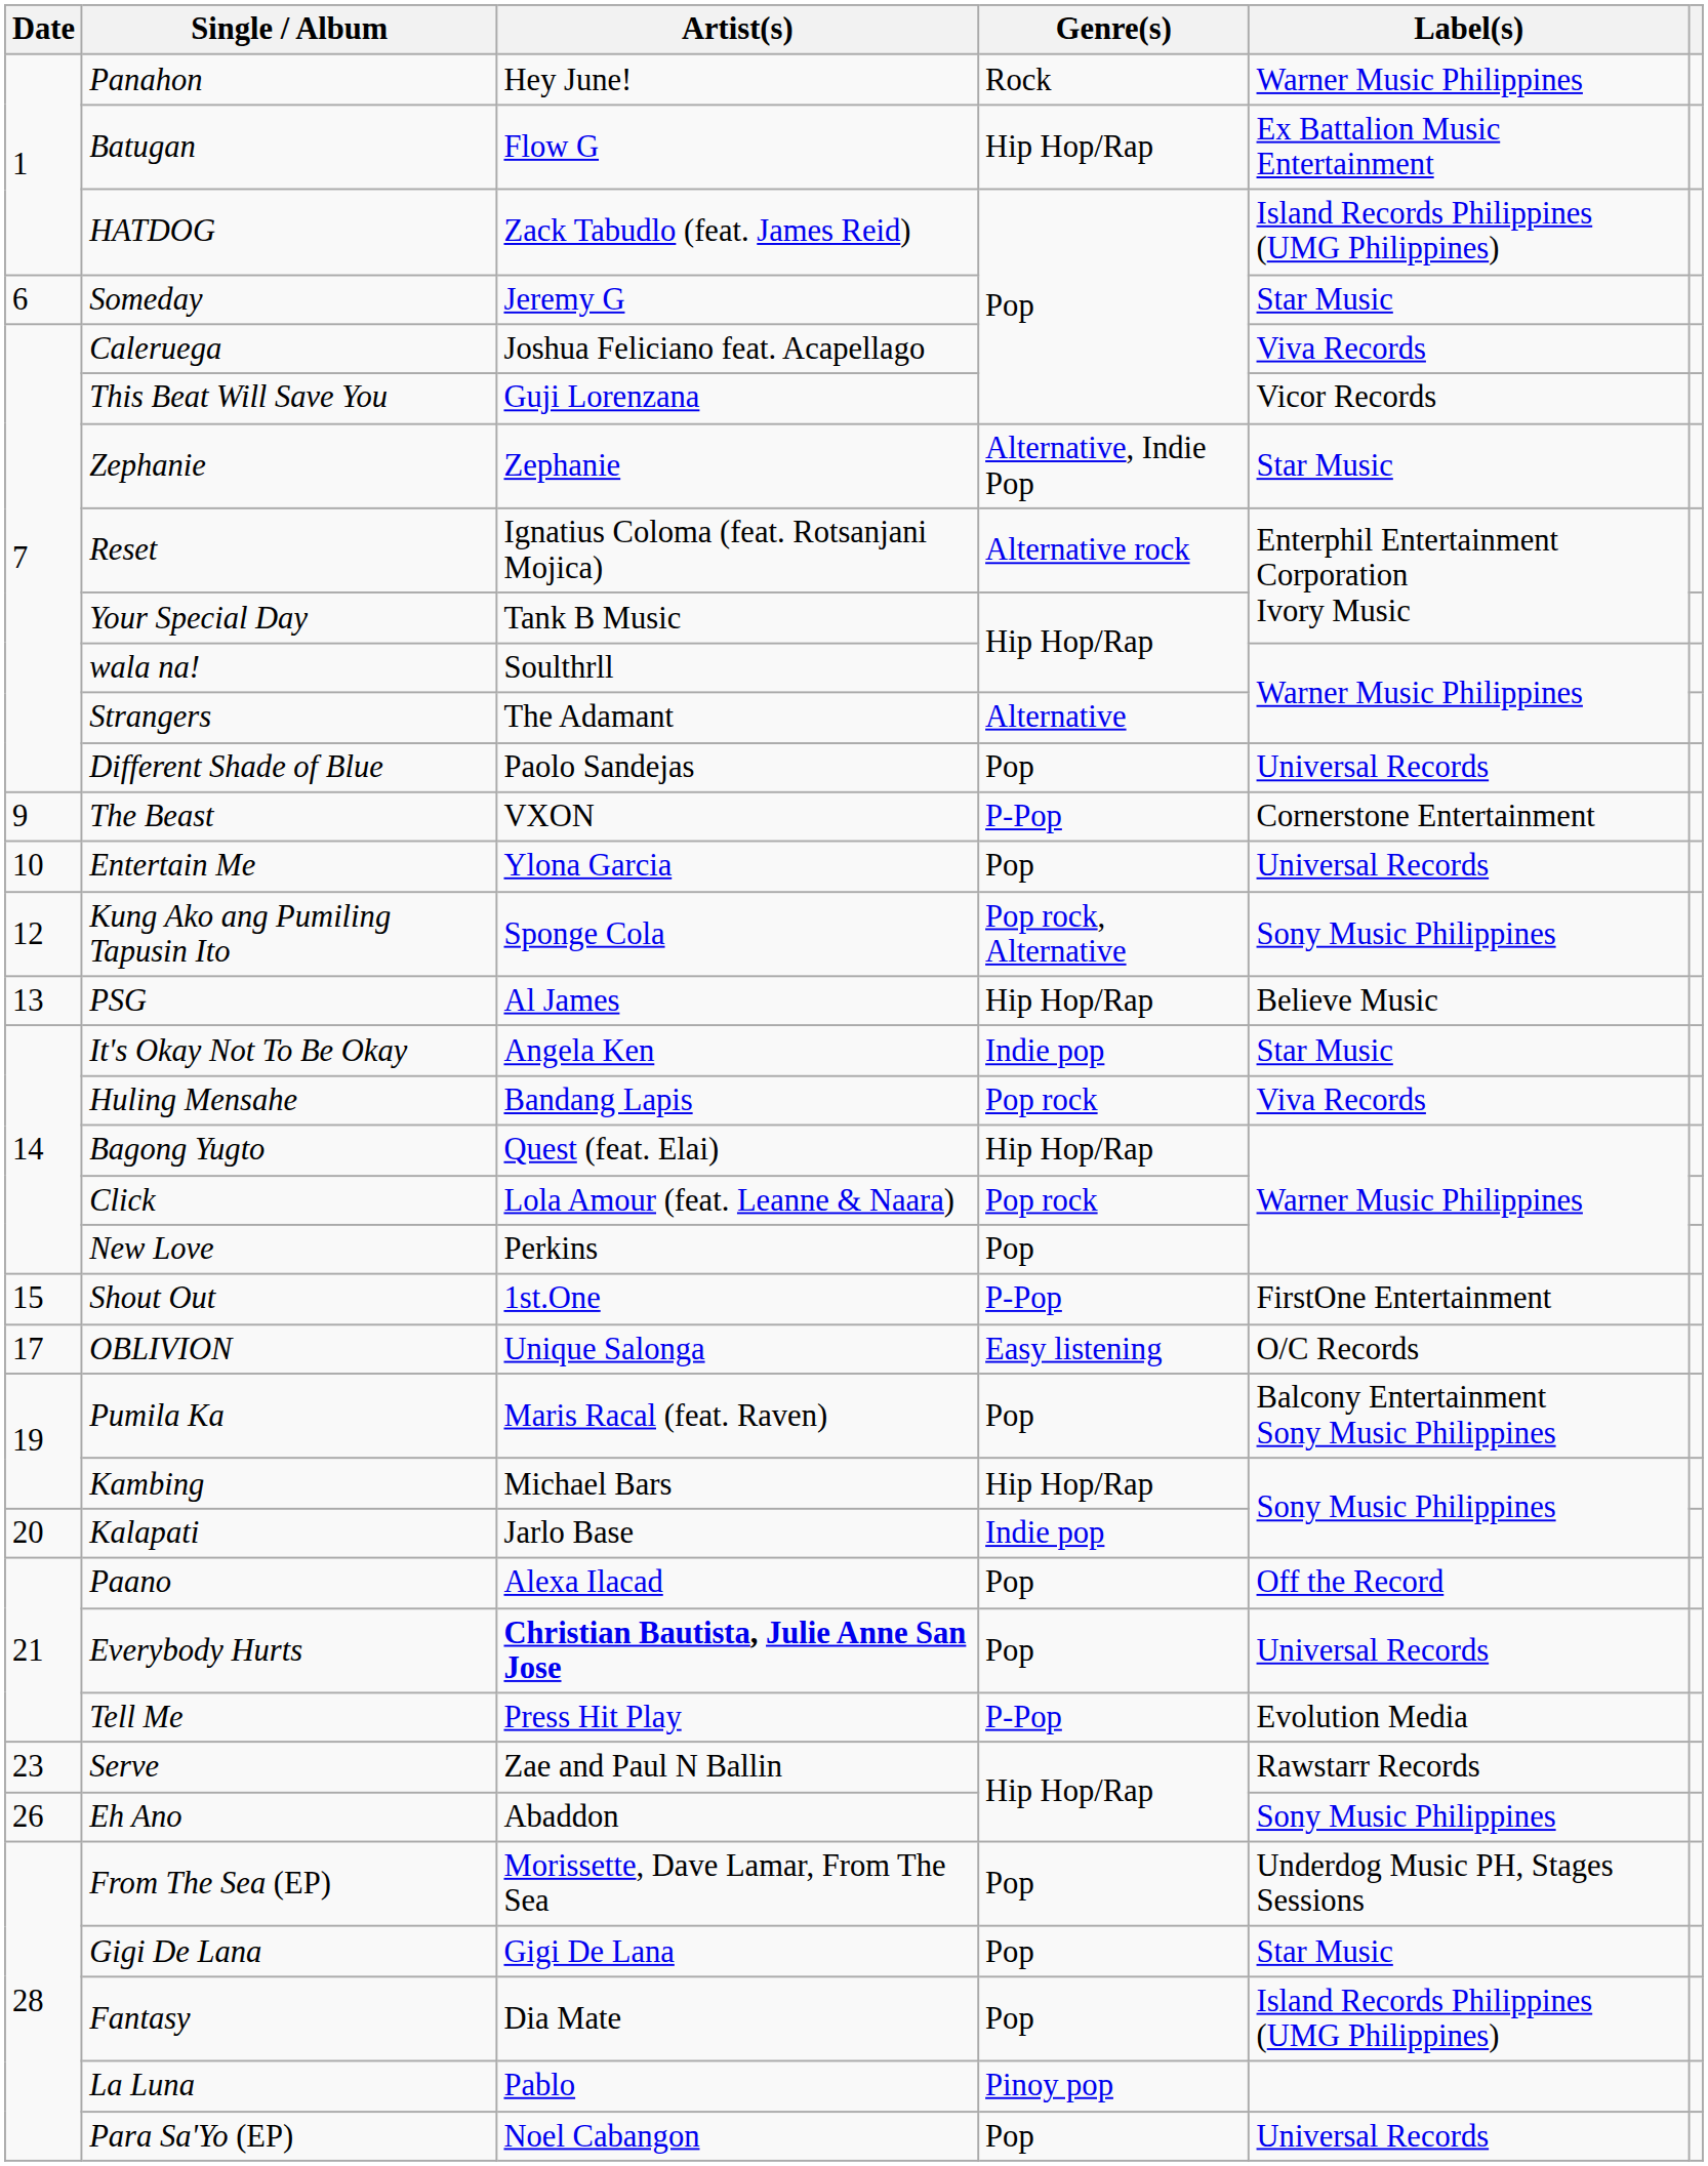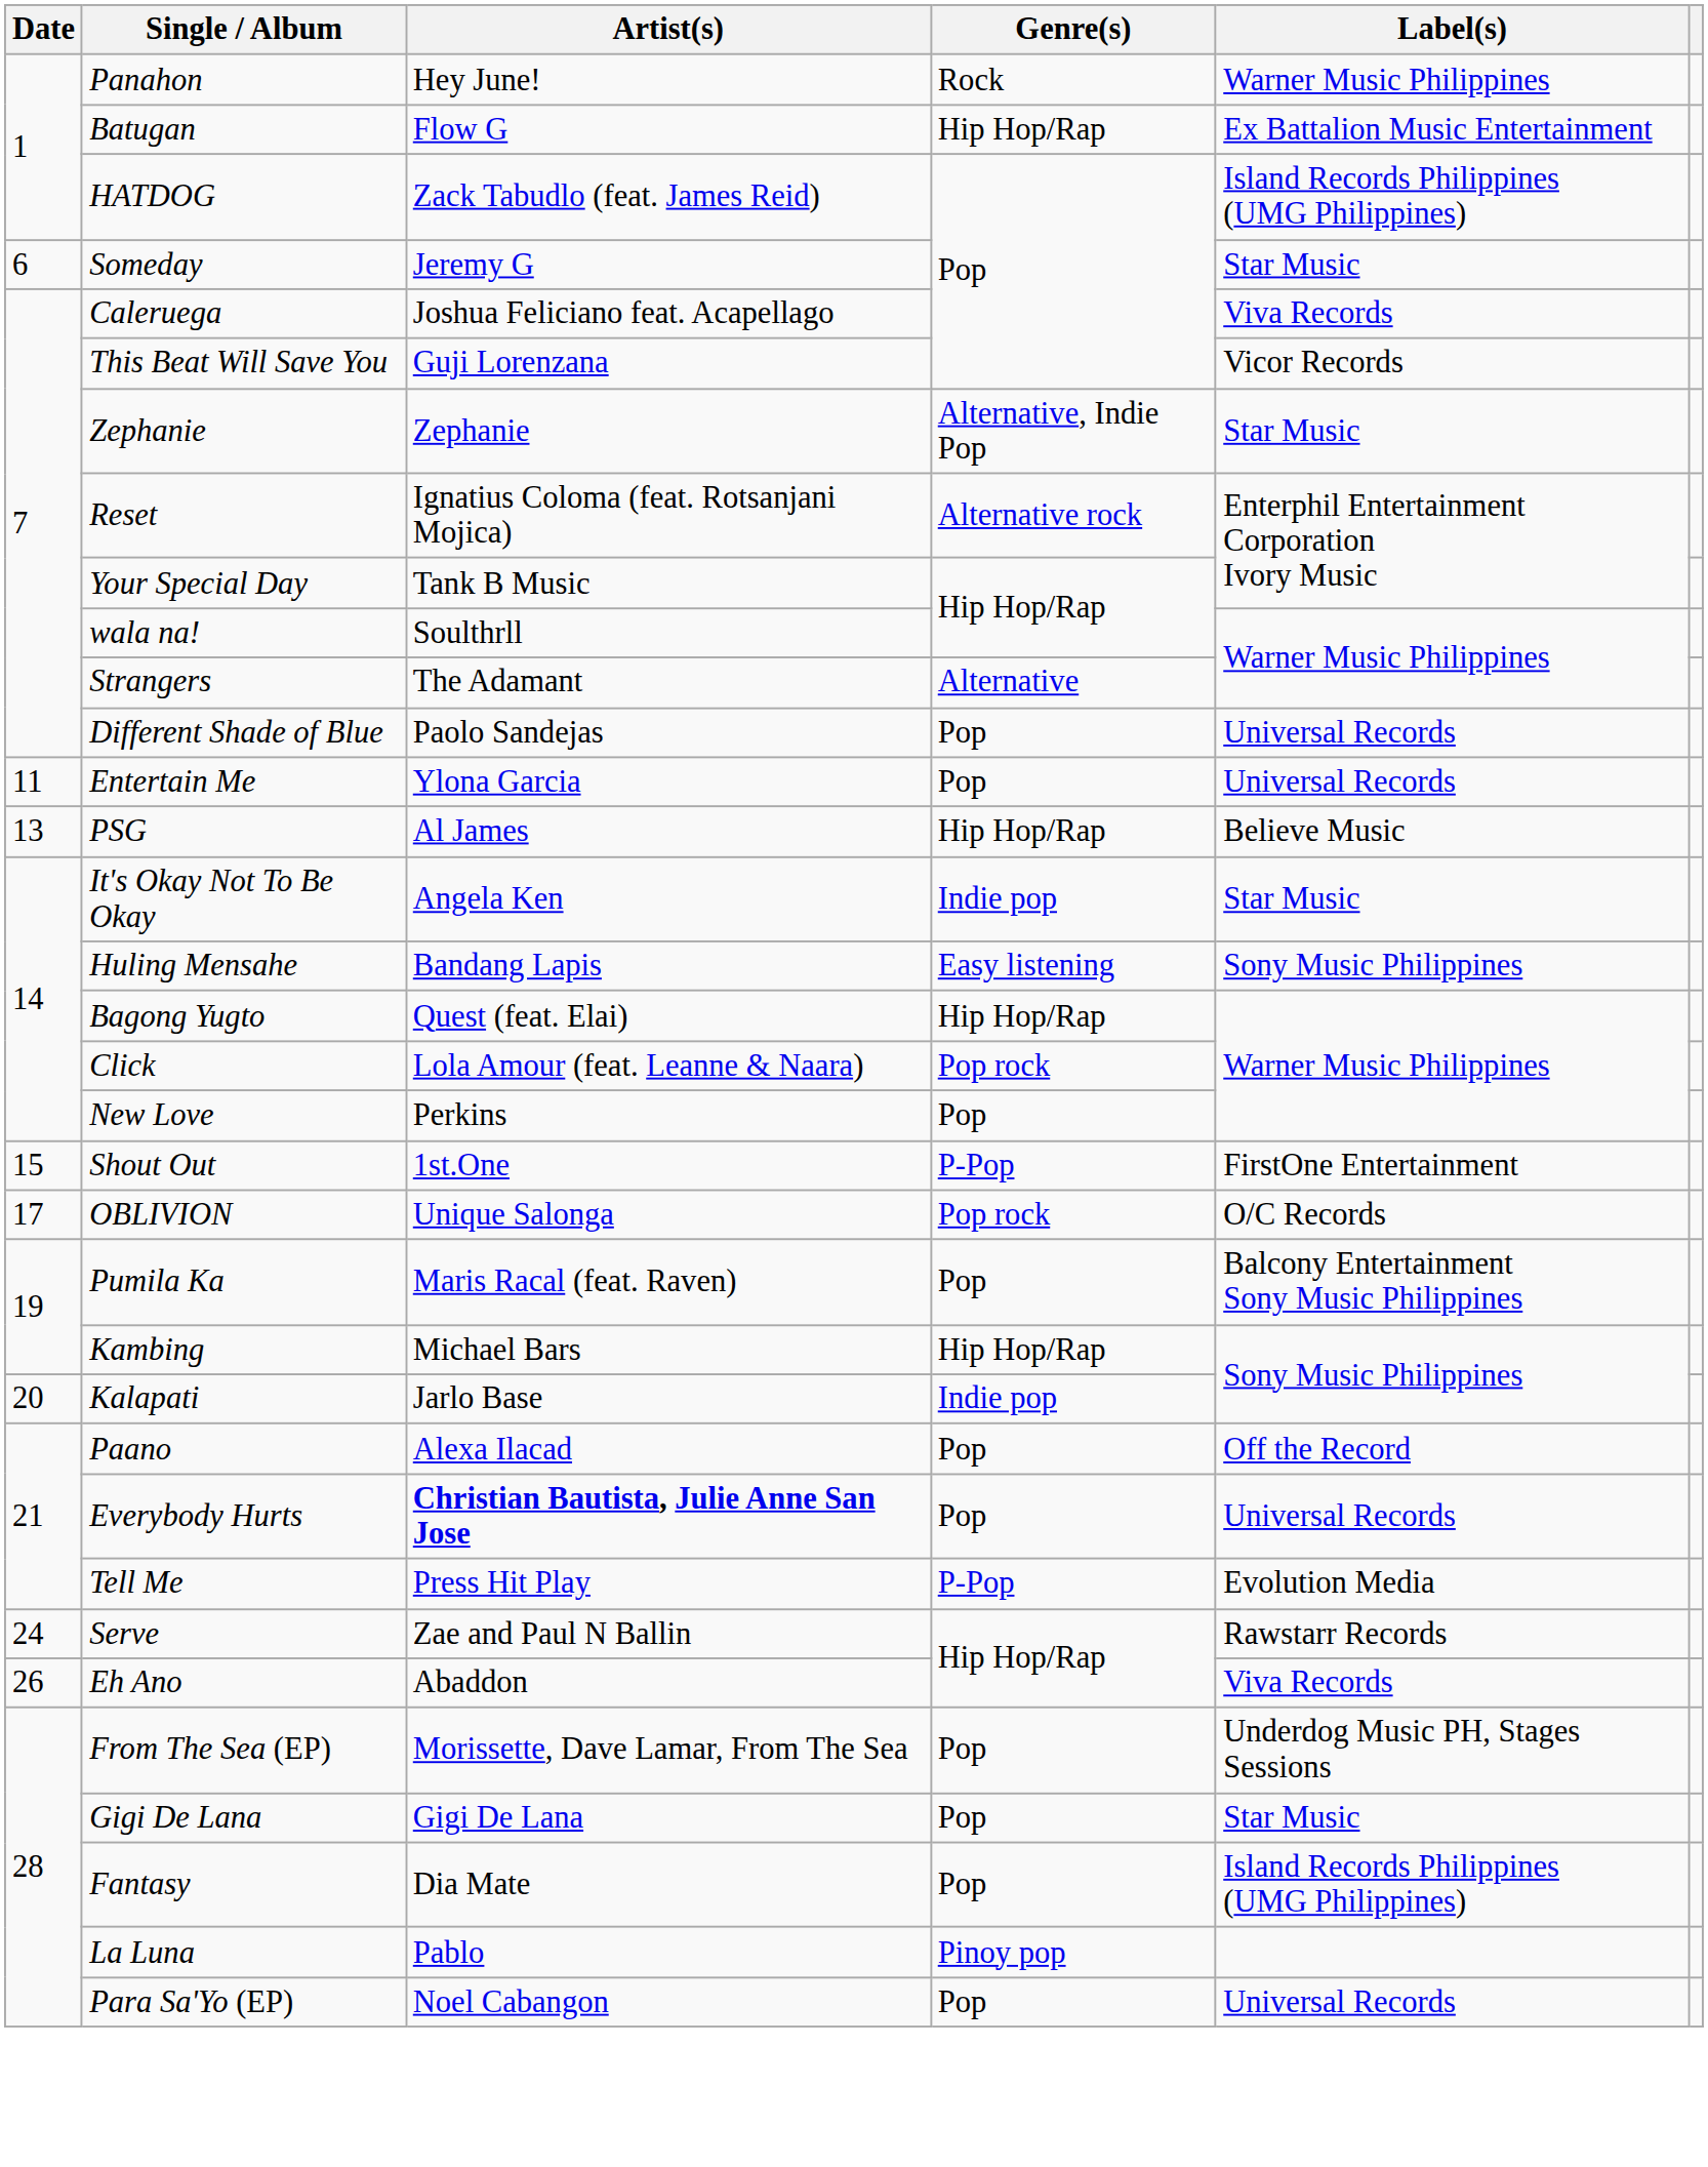 <table class="wikitable">
 <tr>
 <th>Date</th>
 <th>Single / Album</th>
 <th>Artist(s)</th>
 <th>Genre(s)</th>
 <th>Label(s)</th>
 <th></th>
 </tr>
 <tr>
 <td rowspan="3">1</td>
 <td><em>Panahon</em></td>
 <td>Hey June!</td>
 <td>Rock</td>
 <td><a href='#'>Warner Music Philippines</a></td>
 <td></td>
 </tr>
 <tr>
 <td><em>Batugan</em></td>
 <td><a href='#'>Flow G</a></td>
 <td>Hip Hop/Rap</td>
 <td><a href='#'>Ex Battalion Music Entertainment</a></td>
 <td></td>
 </tr>
 <tr>
 <td><em>HATDOG</em></td>
 <td><a href='#'>Zack Tabudlo</a> (feat. <a href='#'>James Reid</a>)</td>
 <td rowspan=4>Pop</td>
 <td><a href='#'>Island Records Philippines</a><br>(<a href='#'>UMG Philippines</a>)</td>
 <td></td>
 </tr>
 <tr>
 <td>6</td>
 <td><em>Someday</em></td>
 <td><a href='#'>Jeremy G</a></td>
 <td><a href='#'>Star Music</a></td>
 <td></td>
 </tr>
 <tr>
 <td rowspan=8>7</td>
 <td><em>Caleruega</em></td>
 <td>Joshua Feliciano feat. Acapellago</td>
 <td><a href='#'>Viva Records</a></td>
 <td></td>
 </tr>
 <tr>
 <td><em>This Beat Will Save You</em></td>
 <td><a href='#'>Guji Lorenzana</a></td>
 <td>Vicor Records</td>
 <td></td>
 </tr>
 <tr>
 <td><em>Zephanie</em></td>
 <td><a href='#'>Zephanie</a></td>
 <td><a href='#'>Alternative</a>, Indie Pop</td>
 <td><a href='#'>Star Music</a></td>
 <td></td>
 </tr>
 <tr>
 <td><em>Reset</em></td>
 <td>Ignatius Coloma (feat. Rotsanjani Mojica)</td>
 <td><a href='#'>Alternative rock</a></td>
 <td rowspan="2">Enterphil Entertainment Corporation<br>Ivory Music</td>
 </tr>
 <tr>
 <td><em>Your Special Day</em></td>
 <td>Tank B Music</td>
 <td rowspan=2>Hip Hop/Rap</td>
 <td></td>
 </tr>
 <tr>
 <td><em>wala na!</em></td>
 <td>Soulthrll</td>
 <td rowspan=2><a href='#'>Warner Music Philippines</a></td>
 <td></td>
 </tr>
 <tr>
 <td><em>Strangers</em></td>
 <td>The Adamant</td>
 <td><a href='#'>Alternative</a></td>
 <td></td>
 </tr>
 <tr>
 <td><em>Different Shade of Blue</em></td>
 <td>Paolo Sandejas</td>
 <td>Pop</td>
 <td><a href='#'>Universal Records</a></td>
 <td></td>
 </tr>
 <tr>
-<td>9</td>
-<td><em>The Beast</em></td>
-<td>VXON</td>
-<td><a href='#'>P-Pop</a></td>
-<td>Cornerstone Entertainment</td>
-<td></td>
-</tr>
-<tr>
-<td>10</td>
+<td>11</td>
 <td><em>Entertain Me</em></td>
 <td><a href='#'>Ylona Garcia</a></td>
 <td>Pop</td>
 <td><a href='#'>Universal Records</a></td>
-<td></td>
-</tr>
-<tr>
-<td>12</td>
-<td><em>Kung Ako ang Pumiling Tapusin Ito</em></td>
-<td><a href='#'>Sponge Cola</a></td>
-<td><a href='#'>Pop rock</a>, <a href='#'>Alternative</a></td>
-<td><a href='#'>Sony Music Philippines</a></td>
 <td></td>
 </tr>
 <tr>
 <td>13</td>
 <td><em>PSG</em></td>
 <td><a href='#'>Al James</a></td>
 <td>Hip Hop/Rap</td>
 <td>Believe Music</td>
 <td></td>
 </tr>
 <tr>
 <td rowspan="5">14</td>
 <td><em>It's Okay Not To Be Okay</em></td>
 <td><a href='#'>Angela Ken</a></td>
 <td><a href='#'>Indie pop</a></td>
 <td><a href='#'>Star Music</a></td>
 <td></td>
 </tr>
 <tr>
 <td><em>Huling Mensahe</em></td>
 <td><a href='#'>Bandang Lapis</a></td>
-<td><a href='#'>Pop rock</a></td>
-<td><a href='#'>Viva Records</a></td>
+<td><a href='#'>Easy listening</a></td>
+<td><a href='#'>Sony Music Philippines</a></td>
 <td></td>
 </tr>
 <tr>
 <td><em>Bagong Yugto</em></td>
 <td><a href='#'>Quest</a> (feat. Elai)</td>
 <td>Hip Hop/Rap</td>
 <td rowspan="3"><a href='#'>Warner Music Philippines</a></td>
 <td></td>
 </tr>
 <tr>
 <td><em>Click</em></td>
 <td><a href='#'>Lola Amour</a> (feat. <a href='#'>Leanne & Naara</a>)</td>
 <td><a href='#'>Pop rock</a></td>
 <td></td>
 </tr>
 <tr>
 <td><em>New Love</em></td>
 <td>Perkins</td>
 <td>Pop</td>
 <td></td>
 </tr>
 <tr>
 <td>15</td>
 <td><em>Shout Out</em></td>
 <td><a href='#'>1st.One</a></td>
 <td><a href='#'>P-Pop</a></td>
 <td>FirstOne Entertainment</td>
 <td></td>
 </tr>
 <tr>
 <td>17</td>
 <td><em>OBLIVION</em></td>
 <td><a href='#'>Unique Salonga</a></td>
-<td><a href='#'>Easy listening</a></td>
+<td><a href='#'>Pop rock</a></td>
 <td>O/C Records</td>
 <td></td>
 </tr>
 <tr>
 <td rowspan="2">19</td>
 <td><em>Pumila Ka</em></td>
 <td><a href='#'>Maris Racal</a> (feat. Raven)</td>
 <td>Pop</td>
 <td>Balcony Entertainment<br><a href='#'>Sony Music Philippines</a></td>
 <td></td>
 </tr>
 <tr>
 <td><em>Kambing</em></td>
 <td>Michael Bars</td>
 <td>Hip Hop/Rap</td>
 <td rowspan="2"><a href='#'>Sony Music Philippines</a></td>
 <td></td>
 </tr>
 <tr>
 <td>20</td>
 <td><em>Kalapati</em></td>
 <td>Jarlo Base</td>
 <td><a href='#'>Indie pop</a></td>
 <td></td>
 </tr>
 <tr>
 <td rowspan="3">21</td>
 <td><em>Paano</em></td>
 <td><a href='#'>Alexa Ilacad</a></td>
 <td>Pop</td>
 <td><a href='#'>Off the Record</a></td>
 <td></td>
 </tr>
 <tr>
 <td><em>Everybody Hurts</em></td>
 <td><strong><a href='#'>Christian Bautista</a>, <a href='#'>Julie Anne San Jose</a></strong></td>
 <td>Pop</td>
 <td><a href='#'>Universal Records</a></td>
 <td></td>
 </tr>
 <tr>
 <td><em>Tell Me</em></td>
 <td><a href='#'>Press Hit Play</a></td>
 <td><a href='#'>P-Pop</a></td>
 <td>Evolution Media</td>
 <td></td>
 </tr>
 <tr>
-<td>23</td>
+<td>24</td>
 <td><em>Serve</em></td>
 <td>Zae and Paul N Ballin</td>
 <td rowspan="2">Hip Hop/Rap</td>
 <td>Rawstarr Records</td>
 <td></td>
 </tr>
 <tr>
 <td>26</td>
 <td><em>Eh Ano</em></td>
 <td>Abaddon</td>
-<td><a href='#'>Sony Music Philippines</a></td>
+<td><a href='#'>Viva Records</a></td>
 <td></td>
 </tr>
 <tr>
 <td rowspan="5">28</td>
 <td><em>From The Sea</em> (EP)</td>
 <td><a href='#'>Morissette</a>, Dave Lamar, From The Sea</td>
 <td>Pop</td>
 <td>Underdog Music PH, Stages Sessions</td>
 <td></td>
 </tr>
 <tr>
 <td><em>Gigi De Lana</em></td>
 <td><a href='#'>Gigi De Lana</a></td>
 <td>Pop</td>
 <td><a href='#'>Star Music</a></td>
 <td></td>
 </tr>
 <tr>
 <td><em>Fantasy</em></td>
 <td>Dia Mate</td>
 <td>Pop</td>
 <td><a href='#'>Island Records Philippines</a><br>(<a href='#'>UMG Philippines</a>)</td>
 <td></td>
 </tr>
 <tr>
 <td><em>La Luna</em></td>
 <td><a href='#'>Pablo</a></td>
 <td><a href='#'>Pinoy pop</a></td>
 <td></td>
 <td></td>
 </tr>
 <tr>
 <td><em>Para Sa'Yo</em> (EP)</td>
 <td><a href='#'>Noel Cabangon</a></td>
 <td>Pop</td>
 <td><a href='#'>Universal Records</a></td>
 <td></td>
 </tr>
 </table>
